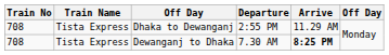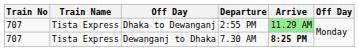 <table class="wikitable mw-collapsible">
 <tr>
 <th>Train No</th>
 <th>Train Name</th>
 <th>Off Day</th>
 <th>Departure</th>
 <th>Arrive</th>
 <th>Off Day</th>
 </tr>
 <tr>
-<td>708</td>
+<td>707</td>
 <td>Tista Express</td>
 <td>Dhaka to Dewanganj</td>
 <td>2:55 PM</td>
-<td>11.29 AM</td>
+<td style="background: lightgreen;">11.29 AM</td>
 <td rowspan="2">Monday</td>
 </tr>
 <tr>
-<td>708</td>
+<td>707</td>
 <td>Tista Express</td>
 <td>Dewanganj to Dhaka</td>
 <td>7.30 AM</td>
 <td><strong>8:25 PM</strong></td>
 </tr>
 </table>
